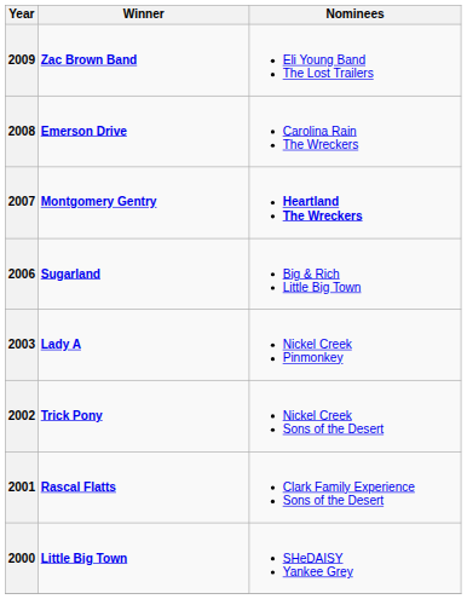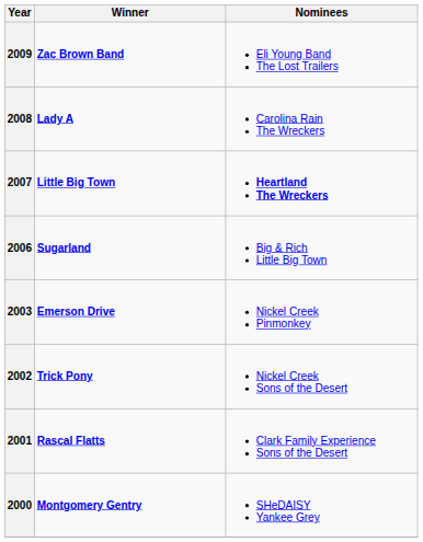 <table class="wikitable sortable">
 <tr>
 <th width="30px">Year</th>
 <th width="270px">Winner</th>
 <th width="270px">Nominees</th>
 </tr>
 <tr>
 <th>2009</th>
 <td> <strong><a href='#'>Zac Brown Band</a></strong></td>
 <td><br><ul><li><a href='#'>Eli Young Band</a></li><li><a href='#'>The Lost Trailers</a></li></ul></td>
 </tr>
 <tr>
 <th>2008</th>
-<td> <strong><a href='#'>Emerson Drive</a></strong></td>
+<td> <strong><a href='#'>Lady A</a></strong></td>
 <td><br><ul><li><a href='#'>Carolina Rain</a></li><li><a href='#'>The Wreckers</a></li></ul></td>
 </tr>
 <tr>
 <th>2007</th>
-<td> <strong><a href='#'>Montgomery Gentry</a></strong></td>
+<td> <strong><a href='#'>Little Big Town</a></strong></td>
 <td><strong><br><ul><li><a href='#'>Heartland</a></li><li><a href='#'>The Wreckers</a></li></ul></strong></td>
 </tr>
 <tr>
 <th>2006</th>
 <td> <strong><a href='#'>Sugarland</a></strong></td>
 <td><br><ul><li><a href='#'>Big & Rich</a></li><li><a href='#'>Little Big Town</a></li></ul></td>
 </tr>
 <tr>
 <th>2003</th>
-<td> <strong><a href='#'>Lady A</a></strong></td>
+<td> <strong><a href='#'>Emerson Drive</a></strong></td>
 <td><br><ul><li><a href='#'>Nickel Creek</a></li><li><a href='#'>Pinmonkey</a></li></ul></td>
 </tr>
 <tr>
 <th>2002</th>
 <td> <strong><a href='#'>Trick Pony</a></strong></td>
 <td><br><ul><li><a href='#'>Nickel Creek</a></li><li><a href='#'>Sons of the Desert</a></li></ul></td>
 </tr>
 <tr>
 <th>2001</th>
 <td> <strong><a href='#'>Rascal Flatts</a></strong></td>
 <td><br><ul><li><a href='#'>Clark Family Experience</a></li><li><a href='#'>Sons of the Desert</a></li></ul></td>
 </tr>
 <tr>
 <th>2000</th>
-<td> <strong><a href='#'>Little Big Town</a></strong></td>
+<td> <strong><a href='#'>Montgomery Gentry</a></strong></td>
 <td><br><ul><li><a href='#'>SHeDAISY</a></li><li><a href='#'>Yankee Grey</a></li></ul></td>
 </tr>
 <tr>
 </tr>
 </table>
